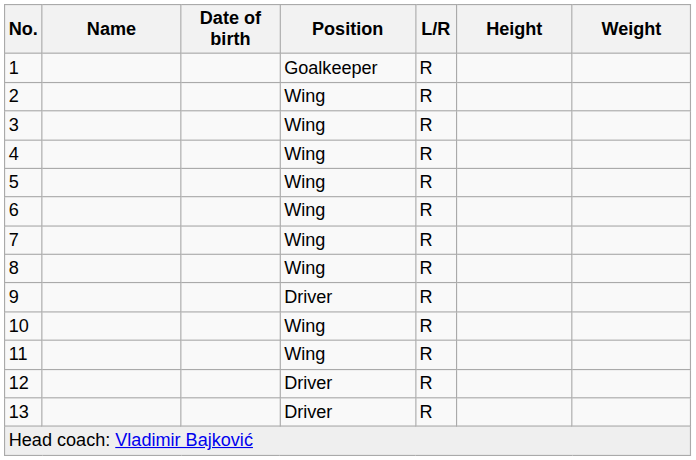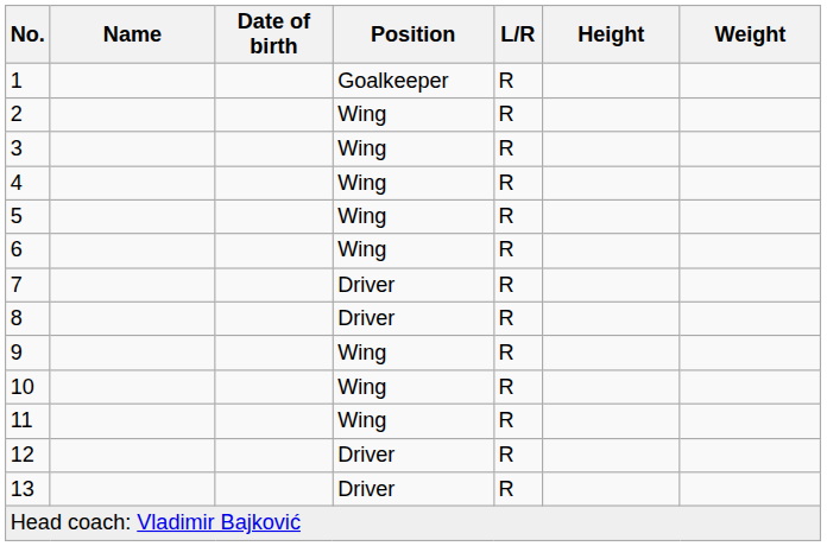 <table class=wikitable sortable style=font-size:100%; text-align:center;>
 <tr>
 <th>No.</th>
 <th style=width:12em>Name</th>
 <th style=width:8em>Date of birth</th>
 <th style=width:9em>Position</th>
 <th style=width:2em>L/R</th>
 <th style=width:9em>Height</th>
 <th style=width:9em>Weight</th>
 </tr>
 <tr>
 <td>1</td>
 <td align=left></td>
 <td align=right></td>
 <td>Goalkeeper</td>
 <td>R</td>
 <td></td>
 <td></td>
 </tr>
 <tr>
 <td>2</td>
 <td align=left></td>
 <td align=right></td>
 <td>Wing</td>
 <td>R</td>
 <td></td>
 <td></td>
 </tr>
 <tr>
 <td>3</td>
 <td align=left></td>
 <td align=right></td>
 <td>Wing</td>
 <td>R</td>
 <td></td>
 <td></td>
 </tr>
 <tr>
 <td>4</td>
 <td align=left></td>
 <td align=right></td>
 <td>Wing</td>
 <td>R</td>
 <td></td>
 <td></td>
 </tr>
 <tr>
 <td>5</td>
 <td align=left></td>
 <td align=right></td>
 <td>Wing</td>
 <td>R</td>
 <td></td>
 <td></td>
 </tr>
 <tr>
 <td>6</td>
 <td align=left></td>
 <td align=right></td>
 <td>Wing</td>
 <td>R</td>
 <td></td>
 <td></td>
 </tr>
 <tr>
 <td>7</td>
 <td align=left></td>
 <td align=right></td>
-<td>Wing</td>
+<td>Driver</td>
 <td>R</td>
 <td></td>
 <td></td>
 </tr>
 <tr>
 <td>8</td>
 <td align=left></td>
 <td align=right></td>
-<td>Wing</td>
+<td>Driver</td>
 <td>R</td>
 <td></td>
 <td></td>
 </tr>
 <tr>
 <td>9</td>
 <td align=left></td>
 <td align=right></td>
-<td>Driver</td>
+<td>Wing</td>
 <td>R</td>
 <td></td>
 <td></td>
 </tr>
 <tr>
 <td>10</td>
 <td align=left></td>
 <td align=right></td>
 <td>Wing</td>
 <td>R</td>
 <td></td>
 <td></td>
 </tr>
 <tr>
 <td>11</td>
 <td align=left></td>
 <td align=right></td>
 <td>Wing</td>
 <td>R</td>
 <td></td>
 <td></td>
 </tr>
 <tr>
 <td>12</td>
 <td align=left></td>
 <td align=right></td>
 <td>Driver</td>
 <td>R</td>
 <td></td>
 <td></td>
 </tr>
 <tr>
 <td>13</td>
 <td align=left></td>
 <td align=right></td>
 <td>Driver</td>
 <td>R</td>
 <td></td>
 <td></td>
 </tr>
 <tr style="background:#efefef;">
 <td colspan="8" style="text-align:left;">Head coach: <a href='#'>Vladimir Bajković</a></td>
 </tr>
 </table>
